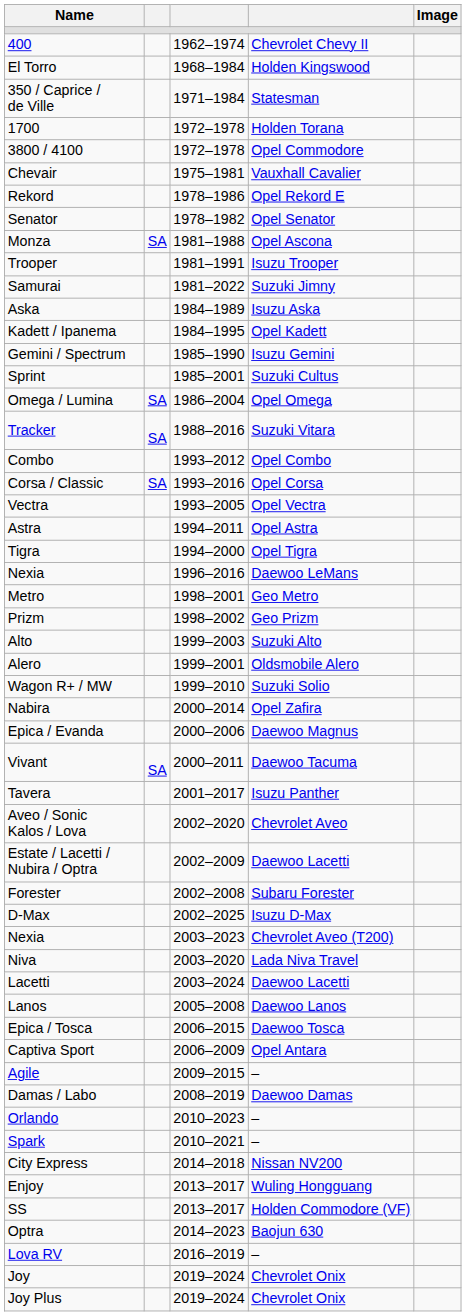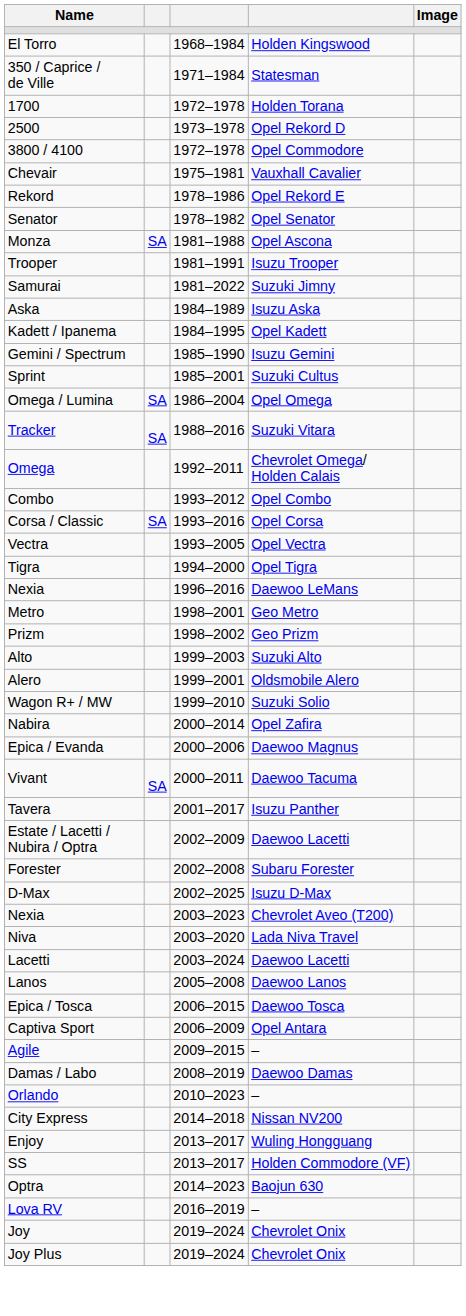 <table class="wikitable sortable">
 <tr>
 <th width= 150px>Name</th>
 <th width= px></th>
 <th width= px></th>
 <th width= px></th>
 <th width= px>Image</th>
 </tr>
 <tr>
 <td colspan=5 style=background:#e0e0e0></td>
-</tr>
-<tr>
-<td><a href='#'>400</a></td>
-<td></td>
-<td>1962–1974</td>
-<td><a href='#'>Chevrolet Chevy II</a></td>
-<td></td>
 </tr>
 <tr>
 <td>El Torro</td>
 <td></td>
 <td>1968–1984</td>
 <td><a href='#'>Holden Kingswood</a></td>
 <td></td>
 </tr>
 <tr>
 <td>350 / Caprice /<br> de Ville</td>
 <td></td>
 <td>1971–1984</td>
 <td><a href='#'>Statesman</a></td>
 <td></td>
 </tr>
 <tr>
 <td>1700</td>
 <td></td>
 <td>1972–1978</td>
 <td><a href='#'>Holden Torana</a></td>
+<td></td>
+</tr>
+<tr>
+<td>2500</td>
+<td></td>
+<td>1973–1978</td>
+<td><a href='#'>Opel Rekord D</a></td>
 <td></td>
 </tr>
 <tr>
 <td>3800 / 4100</td>
 <td><br></td>
 <td>1972–1978</td>
 <td><a href='#'>Opel Commodore</a></td>
 <td></td>
 </tr>
 <tr>
 <td>Chevair</td>
 <td></td>
 <td>1975–1981</td>
 <td><a href='#'>Vauxhall Cavalier</a></td>
 <td></td>
 </tr>
 <tr>
 <td>Rekord</td>
 <td></td>
 <td>1978–1986</td>
 <td><a href='#'>Opel Rekord E</a></td>
 <td></td>
 </tr>
 <tr>
 <td>Senator</td>
 <td></td>
 <td>1978–1982</td>
 <td><a href='#'>Opel Senator</a></td>
 <td></td>
 </tr>
 <tr>
 <td>Monza</td>
 <td> <a href='#'>SA</a></td>
 <td>1981–1988</td>
 <td><a href='#'>Opel Ascona</a></td>
 <td></td>
 </tr>
 <tr>
 <td>Trooper</td>
 <td></td>
 <td>1981–1991</td>
 <td><a href='#'>Isuzu Trooper</a></td>
 <td></td>
 </tr>
 <tr>
 <td>Samurai</td>
 <td></td>
 <td>1981–2022</td>
 <td><a href='#'>Suzuki Jimny</a></td>
 <td></td>
 </tr>
 <tr>
 <td>Aska</td>
 <td></td>
 <td>1984–1989</td>
 <td><a href='#'>Isuzu Aska</a></td>
 <td></td>
 </tr>
 <tr>
 <td>Kadett / Ipanema</td>
 <td></td>
 <td>1984–1995</td>
 <td><a href='#'>Opel Kadett</a></td>
 <td></td>
 </tr>
 <tr>
 <td>Gemini / Spectrum</td>
 <td></td>
 <td>1985–1990</td>
 <td><a href='#'>Isuzu Gemini</a></td>
 <td></td>
 </tr>
 <tr>
 <td>Sprint</td>
 <td><br></td>
 <td>1985–2001</td>
 <td><a href='#'>Suzuki Cultus</a></td>
 <td></td>
 </tr>
 <tr>
 <td>Omega / Lumina</td>
 <td> <a href='#'>SA</a><br></td>
 <td>1986–2004</td>
 <td><a href='#'>Opel Omega</a></td>
 <td></td>
 </tr>
 <tr>
 <td><a href='#'>Tracker</a></td>
 <td><br> <a href='#'>SA</a></td>
 <td>1988–2016</td>
 <td><a href='#'>Suzuki Vitara</a></td>
 <td></td>
 </tr>
 <tr>
+<td><a href='#'>Omega</a></td>
+<td></td>
+<td>1992–2011</td>
+<td><a href='#'>Chevrolet Omega</a>/<br><a href='#'>Holden Calais</a></td>
+<td></td>
+</tr>
+<tr>
 <td>Combo</td>
 <td></td>
 <td>1993–2012</td>
 <td><a href='#'>Opel Combo</a></td>
 <td></td>
 </tr>
 <tr>
 <td>Corsa / Classic</td>
 <td> <a href='#'>SA</a></td>
 <td>1993–2016</td>
 <td><a href='#'>Opel Corsa</a></td>
 <td></td>
 </tr>
 <tr>
 <td>Vectra</td>
 <td></td>
 <td>1993–2005</td>
 <td><a href='#'>Opel Vectra</a></td>
-<td></td>
-</tr>
-<tr>
-<td>Astra</td>
-<td></td>
-<td>1994–2011</td>
-<td><a href='#'>Opel Astra</a></td>
 <td></td>
 </tr>
 <tr>
 <td>Tigra</td>
 <td><br></td>
 <td>1994–2000</td>
 <td><a href='#'>Opel Tigra</a></td>
 <td></td>
 </tr>
 <tr>
 <td>Nexia</td>
 <td></td>
 <td>1996–2016</td>
 <td><a href='#'>Daewoo LeMans</a></td>
 <td></td>
 </tr>
 <tr>
 <td>Metro</td>
 <td></td>
 <td>1998–2001</td>
 <td><a href='#'>Geo Metro</a></td>
 <td></td>
 </tr>
 <tr>
 <td>Prizm</td>
 <td></td>
 <td>1998–2002</td>
 <td><a href='#'>Geo Prizm</a></td>
 <td></td>
 </tr>
 <tr>
 <td>Alto</td>
 <td></td>
 <td>1999–2003</td>
 <td><a href='#'>Suzuki Alto</a></td>
 <td></td>
 </tr>
 <tr>
 <td>Alero</td>
 <td><br></td>
 <td>1999–2001</td>
 <td><a href='#'>Oldsmobile Alero</a></td>
 <td></td>
 </tr>
 <tr>
 <td>Wagon R+ / MW</td>
 <td><br></td>
 <td>1999–2010</td>
 <td><a href='#'>Suzuki Solio</a></td>
 <td></td>
 </tr>
 <tr>
 <td>Nabira</td>
 <td></td>
 <td>2000–2014</td>
 <td><a href='#'>Opel Zafira</a></td>
 <td></td>
 </tr>
 <tr>
 <td>Epica / Evanda</td>
 <td></td>
 <td>2000–2006</td>
 <td><a href='#'>Daewoo Magnus</a></td>
 <td></td>
 </tr>
 <tr>
 <td>Vivant</td>
 <td><br> <a href='#'>SA</a></td>
 <td>2000–2011</td>
 <td><a href='#'>Daewoo Tacuma</a></td>
 <td></td>
 </tr>
 <tr>
 <td>Tavera</td>
 <td><br></td>
 <td>2001–2017</td>
 <td><a href='#'>Isuzu Panther</a></td>
-<td></td>
-</tr>
-<tr>
-<td>Aveo / Sonic <br>Kalos / Lova</td>
-<td></td>
-<td>2002–2020</td>
-<td><a href='#'>Chevrolet Aveo</a></td>
 <td></td>
 </tr>
 <tr>
 <td>Estate / Lacetti / <br>Nubira / Optra</td>
 <td></td>
 <td>2002–2009</td>
 <td><a href='#'>Daewoo Lacetti</a></td>
 <td></td>
 </tr>
 <tr>
 <td>Forester</td>
 <td></td>
 <td>2002–2008</td>
 <td><a href='#'>Subaru Forester</a></td>
 <td></td>
 </tr>
 <tr>
 <td>D-Max</td>
 <td></td>
 <td>2002–2025</td>
 <td><a href='#'>Isuzu D-Max</a></td>
 <td></td>
 </tr>
 <tr>
 <td>Nexia</td>
 <td></td>
 <td>2003–2023</td>
 <td><a href='#'>Chevrolet Aveo (T200)</a></td>
 <td></td>
 </tr>
 <tr>
 <td>Niva</td>
 <td></td>
 <td>2003–2020</td>
 <td><a href='#'>Lada Niva Travel</a></td>
 <td></td>
 </tr>
 <tr>
 <td>Lacetti</td>
 <td></td>
 <td>2003–2024</td>
 <td><a href='#'>Daewoo Lacetti</a></td>
 <td></td>
 </tr>
 <tr>
 <td>Lanos</td>
 <td><br></td>
 <td>2005–2008</td>
 <td><a href='#'>Daewoo Lanos</a></td>
 <td></td>
 </tr>
 <tr>
 <td>Epica / Tosca</td>
 <td><br></td>
 <td>2006–2015</td>
 <td><a href='#'>Daewoo Tosca</a></td>
 <td></td>
 </tr>
 <tr>
 <td>Captiva Sport</td>
 <td></td>
 <td>2006–2009</td>
 <td><a href='#'>Opel Antara</a></td>
 <td></td>
 </tr>
 <tr>
 <td><a href='#'>Agile</a></td>
 <td></td>
 <td>2009–2015</td>
 <td>–</td>
 <td></td>
 </tr>
 <tr>
 <td>Damas / Labo</td>
 <td></td>
 <td>2008–2019</td>
 <td><a href='#'>Daewoo Damas</a></td>
 <td></td>
 </tr>
 <tr>
 <td><a href='#'>Orlando</a></td>
 <td></td>
 <td>2010–2023</td>
 <td>–</td>
 <td></td>
 </tr>
 <tr>
-<td><a href='#'>Spark</a></td>
-<td></td>
-<td>2010–2021</td>
-<td>–</td>
-<td></td>
-</tr>
-<tr>
 <td>City Express</td>
 <td></td>
 <td>2014–2018</td>
 <td><a href='#'>Nissan NV200</a></td>
 <td></td>
 </tr>
 <tr>
 <td>Enjoy</td>
 <td></td>
 <td>2013–2017</td>
 <td><a href='#'>Wuling Hongguang</a></td>
 <td></td>
 </tr>
 <tr>
 <td>SS</td>
 <td></td>
 <td>2013–2017</td>
 <td><a href='#'>Holden Commodore (VF)</a></td>
 <td></td>
 </tr>
 <tr>
 <td>Optra</td>
 <td></td>
 <td>2014–2023</td>
 <td><a href='#'>Baojun 630</a></td>
 <td></td>
 </tr>
 <tr>
 <td><a href='#'>Lova RV</a></td>
 <td></td>
 <td>2016–2019</td>
 <td>–</td>
 <td></td>
 </tr>
 <tr>
 <td>Joy</td>
 <td></td>
 <td>2019–2024</td>
 <td><a href='#'>Chevrolet Onix</a></td>
 <td></td>
 </tr>
 <tr>
 <td>Joy Plus</td>
 <td></td>
 <td>2019–2024</td>
 <td><a href='#'>Chevrolet Onix</a></td>
 <td></td>
 </tr>
 </table>
